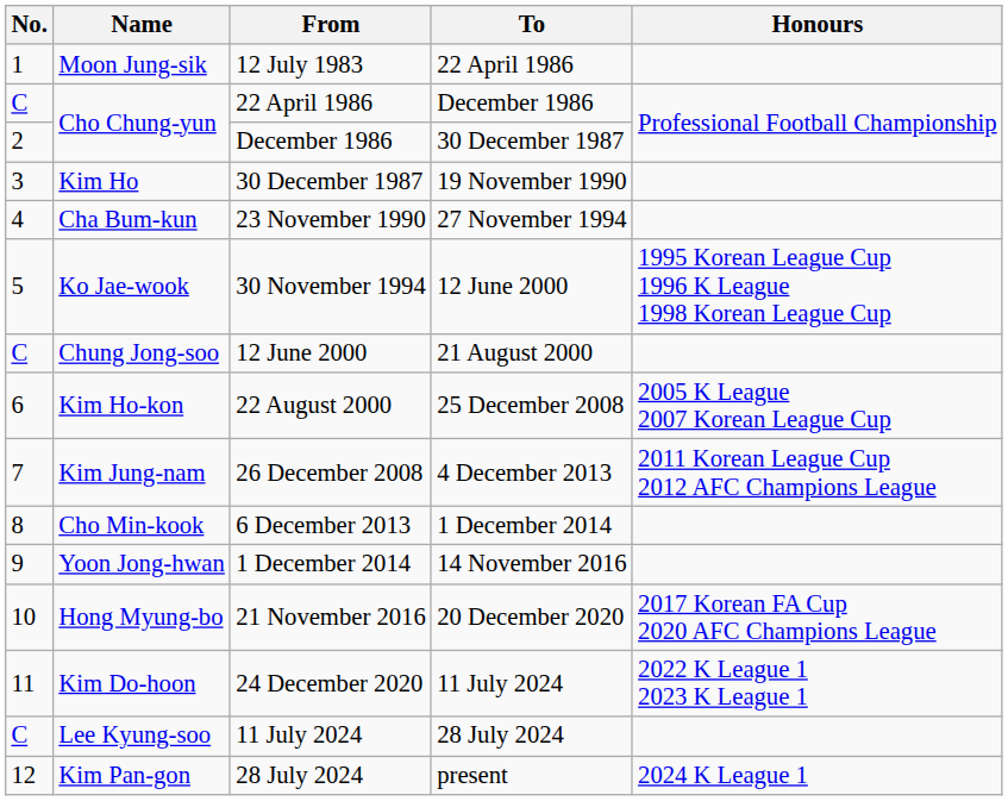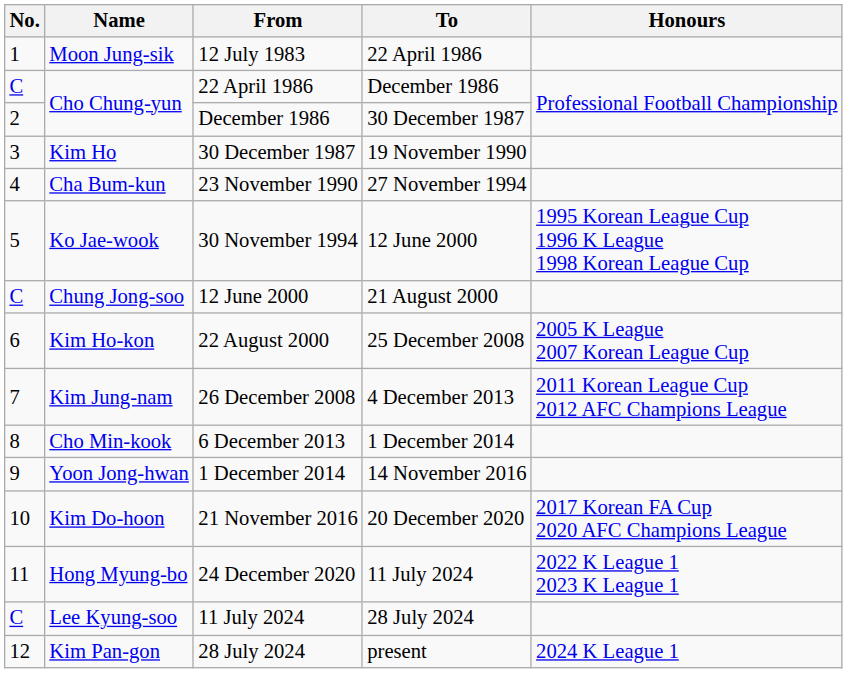 <table class="wikitable">
 <tr>
 <th>No.</th>
 <th>Name</th>
 <th>From</th>
 <th>To</th>
 <th>Honours</th>
 </tr>
 <tr>
 <td>1</td>
 <td> <a href='#'>Moon Jung-sik</a></td>
 <td>12 July 1983</td>
 <td>22 April 1986</td>
 <td></td>
 </tr>
 <tr>
 <td><a href='#'>C</a></td>
 <td rowspan="2"> <a href='#'>Cho Chung-yun</a></td>
 <td>22 April 1986</td>
 <td>December 1986</td>
 <td rowspan="2"><a href='#'>Professional Football Championship</a></td>
 </tr>
 <tr>
 <td>2</td>
 <td>December 1986</td>
 <td>30 December 1987</td>
 </tr>
 <tr>
 <td>3</td>
 <td> <a href='#'>Kim Ho</a></td>
 <td>30 December 1987</td>
 <td>19 November 1990</td>
 <td></td>
 </tr>
 <tr>
 <td>4</td>
 <td> <a href='#'>Cha Bum-kun</a></td>
 <td>23 November 1990</td>
 <td>27 November 1994</td>
 <td></td>
 </tr>
 <tr>
 <td>5</td>
 <td> <a href='#'>Ko Jae-wook</a></td>
 <td>30 November 1994</td>
 <td>12 June 2000</td>
 <td><a href='#'>1995 Korean League Cup</a><br><a href='#'>1996 K League</a><br><a href='#'>1998 Korean League Cup</a></td>
 </tr>
 <tr>
 <td><a href='#'>C</a></td>
 <td> <a href='#'>Chung Jong-soo</a></td>
 <td>12 June 2000</td>
 <td>21 August 2000</td>
 <td></td>
 </tr>
 <tr>
 <td>6</td>
 <td> <a href='#'>Kim Ho-kon</a></td>
 <td>22 August 2000</td>
 <td>25 December 2008</td>
 <td><a href='#'>2005 K League</a><br><a href='#'>2007 Korean League Cup</a></td>
 </tr>
 <tr>
 <td>7</td>
 <td> <a href='#'>Kim Jung-nam</a></td>
 <td>26 December 2008</td>
 <td>4 December 2013</td>
 <td><a href='#'>2011 Korean League Cup</a><br><a href='#'>2012 AFC Champions League</a></td>
 </tr>
 <tr>
 <td>8</td>
 <td> <a href='#'>Cho Min-kook</a></td>
 <td>6 December 2013</td>
 <td>1 December 2014</td>
 <td></td>
 </tr>
 <tr>
 <td>9</td>
 <td> <a href='#'>Yoon Jong-hwan</a></td>
 <td>1 December 2014</td>
 <td>14 November 2016</td>
 <td></td>
 </tr>
 <tr>
 <td>10</td>
-<td> <a href='#'>Hong Myung-bo</a></td>
+<td> <a href='#'>Kim Do-hoon</a></td>
 <td>21 November 2016</td>
 <td>20 December 2020</td>
 <td><a href='#'>2017 Korean FA Cup</a><br><a href='#'>2020 AFC Champions League</a></td>
 </tr>
 <tr>
 <td>11</td>
-<td> <a href='#'>Kim Do-hoon</a></td>
+<td> <a href='#'>Hong Myung-bo</a></td>
 <td>24 December 2020</td>
 <td>11 July 2024</td>
 <td><a href='#'>2022 K League 1</a><br><a href='#'>2023 K League 1</a></td>
 </tr>
 <tr>
 <td><a href='#'>C</a></td>
 <td> <a href='#'>Lee Kyung-soo</a></td>
 <td>11 July 2024</td>
 <td>28 July 2024</td>
 <td></td>
 </tr>
 <tr>
 <td>12</td>
 <td> <a href='#'>Kim Pan-gon</a></td>
 <td>28 July 2024</td>
 <td>present</td>
 <td><a href='#'>2024 K League 1</a></td>
 </tr>
 </table>
